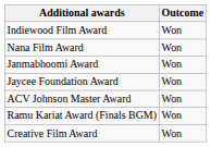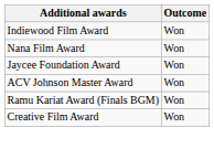 <table class="wikitable">
 <tr>
 <th>Additional awards</th>
 <th>Outcome</th>
 </tr>
 <tr>
 <td>Indiewood Film Award</td>
 <td>Won</td>
 </tr>
 <tr>
 <td>Nana Film Award</td>
-<td>Won</td>
-</tr>
-<tr>
-<td>Janmabhoomi Award</td>
 <td>Won</td>
 </tr>
 <tr>
 <td>Jaycee Foundation Award</td>
 <td>Won</td>
 </tr>
 <tr>
 <td>ACV Johnson Master Award</td>
 <td>Won</td>
 </tr>
 <tr>
 <td>Ramu Kariat Award (Finals BGM)</td>
 <td>Won</td>
 </tr>
 <tr>
 <td>Creative Film Award</td>
 <td>Won</td>
 </tr>
 </table>
